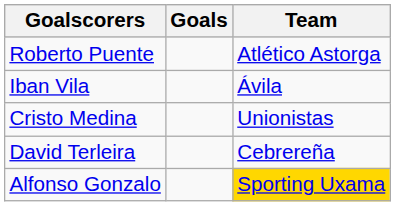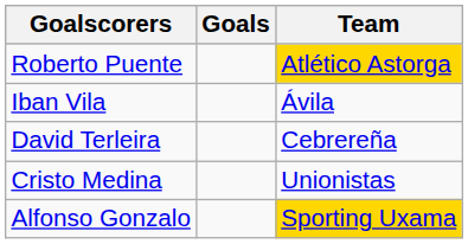 <table class="wikitable sortable" class="wikitable">
 <tr style="background:#ccc; text-align:center;">
 <th>Goalscorers</th>
 <th>Goals</th>
 <th>Team</th>
 </tr>
 <tr>
 <td> <a href='#'>Roberto Puente</a></td>
 <td></td>
-<td><a href='#'>Atlético Astorga</a></td>
+<td style="background: gold;"><a href='#'>Atlético Astorga</a></td>
 </tr>
 <tr>
 <td> <a href='#'>Iban Vila</a></td>
 <td></td>
 <td><a href='#'>Ávila</a></td>
 </tr>
 <tr>
+<td> <a href='#'>David Terleira</a></td>
+<td></td>
+<td><a href='#'>Cebrereña</a></td>
+</tr>
+<tr>
 <td> <a href='#'>Cristo Medina</a></td>
 <td></td>
 <td><a href='#'>Unionistas</a></td>
-</tr>
-<tr>
-<td> <a href='#'>David Terleira</a></td>
-<td></td>
-<td><a href='#'>Cebrereña</a></td>
 </tr>
 <tr>
 <td> <a href='#'>Alfonso Gonzalo</a></td>
 <td></td>
 <td style="background: gold;"><a href='#'>Sporting Uxama</a></td>
 </tr>
 </table>
